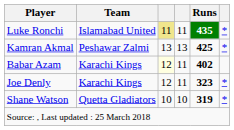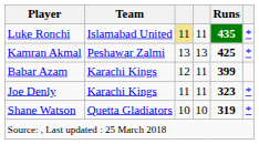 <table class="wikitable" style="text-align: center;">
 <tr>
 <th>Player</th>
 <th>Team</th>
 <th></th>
 <th></th>
 <th>Runs</th>
 <th></th>
 </tr>
 <tr>
 <td style="text-align:left"><a href='#'>Luke Ronchi</a></td>
 <td style="text-align:left"><a href='#'>Islamabad United</a></td>
 <td style="background: khaki;">11</td>
 <td>11</td>
 <td style="background:green;color:white"><strong>435</strong></td>
 <td><a href='#'>*</a></td>
 </tr>
 <tr>
 <td style="text-align:left"><a href='#'>Kamran Akmal</a></td>
 <td style="text-align:left"><a href='#'>Peshawar Zalmi</a></td>
 <td>13</td>
 <td>13</td>
 <td><strong>425</strong></td>
 <td><a href='#'>*</a></td>
 </tr>
 <tr>
 <td style="text-align:left"><a href='#'>Babar Azam</a></td>
 <td style="text-align:left"><a href='#'>Karachi Kings</a></td>
-<td style="background: lightyellow;">12</td>
+<td>12</td>
 <td>11</td>
-<td><strong>402</strong></td>
+<td><strong>399</strong></td>
 <td><a href='#'></a></td>
 </tr>
 <tr>
 <td style="text-align:left"><a href='#'>Joe Denly</a></td>
 <td style="text-align:left"><a href='#'>Karachi Kings</a></td>
-<td>12</td>
+<td>11</td>
 <td>11</td>
 <td><strong>323</strong></td>
 <td><a href='#'>*</a></td>
 </tr>
 <tr>
 <td style="text-align:left"><a href='#'>Shane Watson</a></td>
 <td style="text-align:left"><a href='#'>Quetta Gladiators</a></td>
 <td>10</td>
 <td>10</td>
 <td><strong>319</strong></td>
 <td><a href='#'>*</a></td>
 </tr>
 <tr>
 <td colspan="27" style="text-align:left"><small>Source: , Last updated : 25 March 2018</small></td>
 </tr>
 </table>
